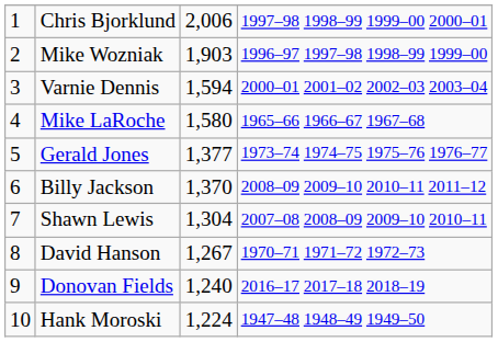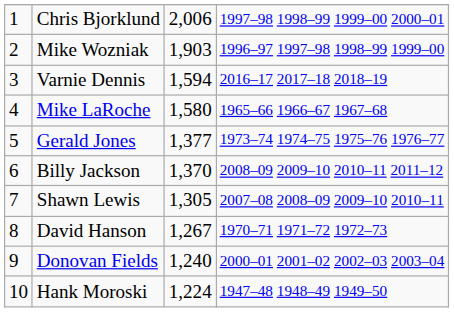 <table class="wikitable">
 <tr>
 </tr>
 <tr>
 <td>1</td>
 <td>Chris Bjorklund</td>
 <td>2,006</td>
 <td style="font-size:80%;"><a href='#'>1997–98</a> <a href='#'>1998–99</a> <a href='#'>1999–00</a> <a href='#'>2000–01</a></td>
 </tr>
 <tr>
 <td>2</td>
 <td>Mike Wozniak</td>
 <td>1,903</td>
 <td style="font-size:80%;"><a href='#'>1996–97</a> <a href='#'>1997–98</a> <a href='#'>1998–99</a> <a href='#'>1999–00</a></td>
 </tr>
 <tr>
 <td>3</td>
 <td>Varnie Dennis</td>
 <td>1,594</td>
-<td style="font-size:80%;"><a href='#'>2000–01</a> <a href='#'>2001–02</a> <a href='#'>2002–03</a> <a href='#'>2003–04</a></td>
+<td style="font-size:80%;"><a href='#'>2016–17</a> <a href='#'>2017–18</a> <a href='#'>2018–19</a></td>
 </tr>
 <tr>
 <td>4</td>
 <td><a href='#'>Mike LaRoche</a></td>
 <td>1,580</td>
 <td style="font-size:80%;"><a href='#'>1965–66</a> <a href='#'>1966–67</a> <a href='#'>1967–68</a></td>
 </tr>
 <tr>
 <td>5</td>
 <td><a href='#'>Gerald Jones</a></td>
 <td>1,377</td>
 <td style="font-size:80%;"><a href='#'>1973–74</a> <a href='#'>1974–75</a> <a href='#'>1975–76</a> <a href='#'>1976–77</a></td>
 </tr>
 <tr>
 <td>6</td>
 <td>Billy Jackson</td>
 <td>1,370</td>
 <td style="font-size:80%;"><a href='#'>2008–09</a> <a href='#'>2009–10</a> <a href='#'>2010–11</a> <a href='#'>2011–12</a></td>
 </tr>
 <tr>
 <td>7</td>
 <td>Shawn Lewis</td>
-<td>1,304</td>
+<td>1,305</td>
 <td style="font-size:80%;"><a href='#'>2007–08</a> <a href='#'>2008–09</a> <a href='#'>2009–10</a> <a href='#'>2010–11</a></td>
 </tr>
 <tr>
 <td>8</td>
 <td>David Hanson</td>
 <td>1,267</td>
 <td style="font-size:80%;"><a href='#'>1970–71</a> <a href='#'>1971–72</a> <a href='#'>1972–73</a></td>
 </tr>
 <tr>
 <td>9</td>
 <td><a href='#'>Donovan Fields</a></td>
 <td>1,240</td>
-<td style="font-size:80%;"><a href='#'>2016–17</a> <a href='#'>2017–18</a> <a href='#'>2018–19</a></td>
+<td style="font-size:80%;"><a href='#'>2000–01</a> <a href='#'>2001–02</a> <a href='#'>2002–03</a> <a href='#'>2003–04</a></td>
 </tr>
 <tr>
 <td>10</td>
 <td>Hank Moroski</td>
 <td>1,224</td>
 <td style="font-size:80%;"><a href='#'>1947–48</a> <a href='#'>1948–49</a> <a href='#'>1949–50</a></td>
 </tr>
 </table>
